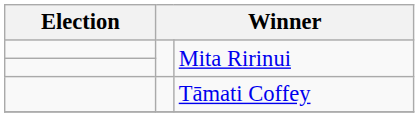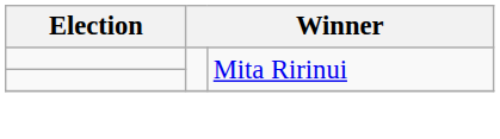 <table class=wikitable>
 <tr>
 <th width=100>Election</th>
 <th width=175 colspan=2>Winner</th>
 </tr>
 <tr>
 <td></td>
 <td rowspan=2 width=5 bgcolor=></td>
 <td rowspan=2><a href='#'>Mita Ririnui</a></td>
 </tr>
 <tr>
 <td></td>
 </tr>
 <tr>
-<td></td>
-<td bgcolor=></td>
-<td><a href='#'>Tāmati Coffey</a></td>
-</tr>
-<tr>
 </tr>
 </table>
